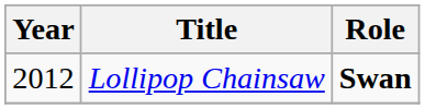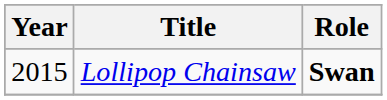 <table class="wikitable sortable">
 <tr>
 <th>Year</th>
 <th>Title</th>
 <th>Role</th>
 </tr>
 <tr>
-<td>2012</td>
+<td>2015</td>
 <td><em><a href='#'>Lollipop Chainsaw</a></em></td>
 <td><strong>Swan</strong></td>
 </tr>
 <tr>
 </tr>
 </table>
